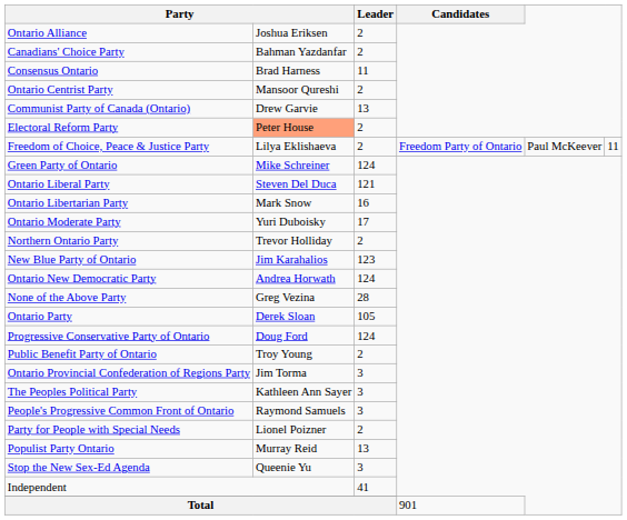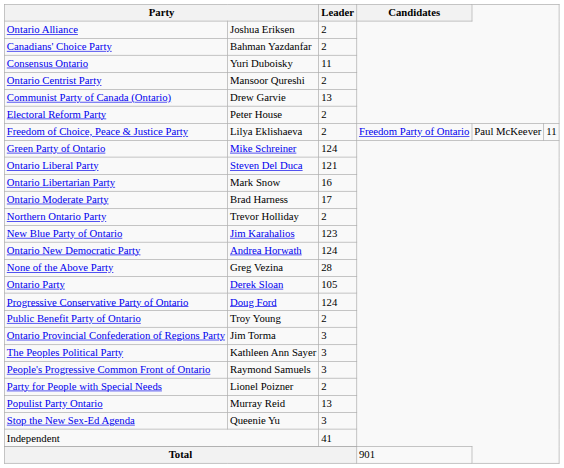 <table class="wikitable sortable">
 <tr>
 <th colspan="2">Party</th>
 <th>Leader</th>
 <th>Candidates</th>
 </tr>
 <tr>
 <td><a href='#'>Ontario Alliance</a></td>
 <td>Joshua Eriksen</td>
 <td>2</td>
 </tr>
 <tr>
 <td><a href='#'>Canadians' Choice Party</a></td>
 <td>Bahman Yazdanfar</td>
 <td>2</td>
 </tr>
 <tr>
 <td><a href='#'>Consensus Ontario</a></td>
-<td>Brad Harness</td>
+<td>Yuri Duboisky</td>
 <td>11</td>
 </tr>
 <tr>
 <td><a href='#'>Ontario Centrist Party</a></td>
 <td>Mansoor Qureshi</td>
 <td>2</td>
 </tr>
 <tr>
 <td><a href='#'>Communist Party of Canada (Ontario)</a></td>
 <td>Drew Garvie</td>
 <td>13</td>
 </tr>
 <tr>
 <td><a href='#'>Electoral Reform Party</a></td>
-<td style="background: lightsalmon;">Peter House</td>
+<td>Peter House</td>
 <td>2</td>
 </tr>
 <tr>
 <td><a href='#'>Freedom of Choice, Peace & Justice Party</a></td>
 <td>Lilya Eklishaeva</td>
 <td>2<br></td>
 <td><a href='#'>Freedom Party of Ontario</a></td>
 <td>Paul McKeever</td>
 <td>11</td>
 </tr>
 <tr>
 <td><a href='#'>Green Party of Ontario</a></td>
 <td><a href='#'>Mike Schreiner</a></td>
 <td>124</td>
 </tr>
 <tr>
 <td><a href='#'>Ontario Liberal Party</a></td>
 <td><a href='#'>Steven Del Duca</a></td>
 <td>121 </td>
 </tr>
 <tr>
 <td><a href='#'>Ontario Libertarian Party</a></td>
 <td>Mark Snow</td>
 <td>16</td>
 </tr>
 <tr>
 <td><a href='#'>Ontario Moderate Party</a></td>
-<td>Yuri Duboisky</td>
+<td>Brad Harness</td>
 <td>17</td>
 </tr>
 <tr>
 <td><a href='#'>Northern Ontario Party</a></td>
 <td>Trevor Holliday</td>
 <td>2</td>
 </tr>
 <tr>
 <td><a href='#'>New Blue Party of Ontario</a></td>
 <td><a href='#'>Jim Karahalios</a></td>
 <td>123 </td>
 </tr>
 <tr>
 <td><a href='#'>Ontario New Democratic Party</a></td>
 <td><a href='#'>Andrea Horwath</a></td>
 <td>124</td>
 </tr>
 <tr>
 <td><a href='#'>None of the Above Party</a></td>
 <td>Greg Vezina</td>
 <td>28</td>
 </tr>
 <tr>
 <td><a href='#'>Ontario Party</a></td>
 <td><a href='#'>Derek Sloan</a></td>
 <td>105</td>
 </tr>
 <tr>
 <td><a href='#'>Progressive Conservative Party of Ontario</a></td>
 <td><a href='#'>Doug Ford</a></td>
 <td>124</td>
 </tr>
 <tr>
 <td><a href='#'>Public Benefit Party of Ontario</a></td>
 <td>Troy Young</td>
 <td>2</td>
 </tr>
 <tr>
 <td><a href='#'>Ontario Provincial Confederation of Regions Party</a></td>
 <td>Jim Torma</td>
 <td>3</td>
 </tr>
 <tr>
 <td><a href='#'>The Peoples Political Party</a></td>
 <td>Kathleen Ann Sayer</td>
 <td>3</td>
 </tr>
 <tr>
 <td><a href='#'>People's Progressive Common Front of Ontario</a></td>
 <td>Raymond Samuels</td>
 <td>3</td>
 </tr>
 <tr>
 <td><a href='#'>Party for People with Special Needs</a></td>
 <td>Lionel Poizner</td>
 <td>2</td>
 </tr>
 <tr>
 <td><a href='#'>Populist Party Ontario</a></td>
 <td>Murray Reid</td>
 <td>13</td>
 </tr>
 <tr>
 <td><a href='#'>Stop the New Sex-Ed Agenda</a></td>
 <td>Queenie Yu</td>
 <td>3</td>
 </tr>
 <tr>
 <td colspan="2">Independent</td>
 <td>41</td>
 </tr>
 <tr>
 </tr>
 <tr class="sortbottom">
 <th colspan="3"><strong>Total</strong></th>
 <td>901</td>
 </tr>
 </table>
